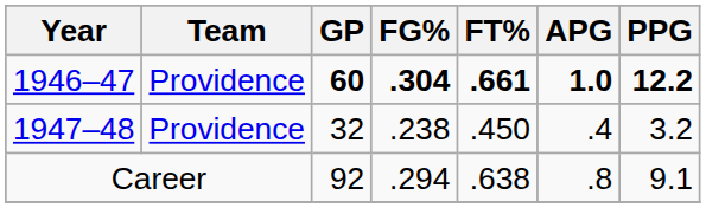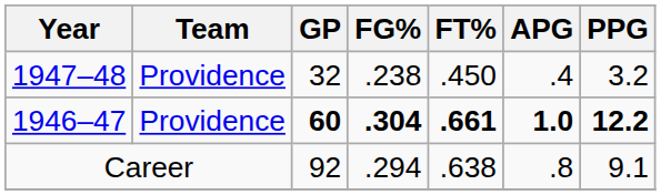 <table class="wikitable sortable" style="font-size:95%; text-align:right;">
 <tr>
 <th>Year</th>
 <th>Team</th>
 <th>GP</th>
 <th>FG%</th>
 <th>FT%</th>
 <th>APG</th>
 <th>PPG</th>
 </tr>
 <tr>
+<td style="text-align:left;"><a href='#'>1947–48</a></td>
+<td style="text-align:left;"><a href='#'>Providence</a></td>
+<td>32</td>
+<td>.238</td>
+<td>.450</td>
+<td>.4</td>
+<td>3.2</td>
+</tr>
+<tr>
 <td style="text-align:left;"><a href='#'>1946–47</a></td>
 <td style="text-align:left;"><a href='#'>Providence</a></td>
 <td><strong>60</strong></td>
 <td><strong>.304</strong></td>
 <td><strong>.661</strong></td>
 <td><strong>1.0</strong></td>
 <td><strong>12.2</strong></td>
-</tr>
-<tr>
-<td style="text-align:left;"><a href='#'>1947–48</a></td>
-<td style="text-align:left;"><a href='#'>Providence</a></td>
-<td>32</td>
-<td>.238</td>
-<td>.450</td>
-<td>.4</td>
-<td>3.2</td>
 </tr>
 <tr>
 <td style="text-align:center;" colspan="2">Career</td>
 <td>92</td>
 <td>.294</td>
 <td>.638</td>
 <td>.8</td>
 <td>9.1</td>
 </tr>
 <tr>
 </tr>
 </table>
